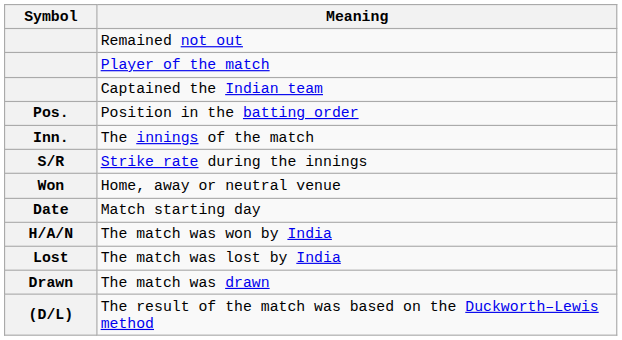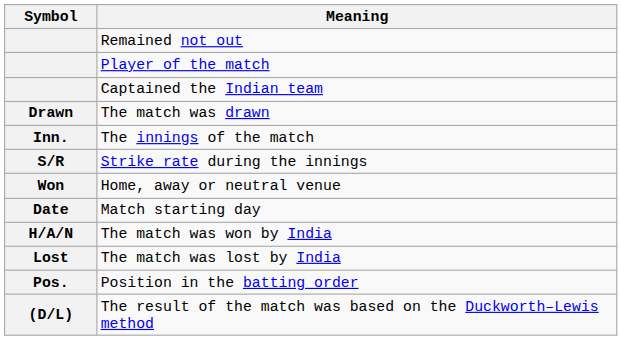 <table class="wikitable plainrowheaders">
 <tr>
 <th scope="col" style="width:75px">Symbol</th>
 <th scope="col" style="width:450px">Meaning</th>
 </tr>
 <tr>
 <th scope="row"></th>
 <td>Remained <a href='#'>not out</a></td>
 </tr>
 <tr>
 <th scope="row"></th>
 <td><a href='#'>Player of the match</a></td>
 </tr>
 <tr>
 <th scope="row"></th>
 <td>Captained the <a href='#'>Indian team</a></td>
 </tr>
 <tr>
-<th scope="row">Pos.</th>
-<td>Position in the <a href='#'>batting order</a></td>
+<th scope="row">Drawn</th>
+<td>The match was <a href='#'>drawn</a></td>
 </tr>
 <tr>
 <th scope="row">Inn.</th>
 <td>The <a href='#'>innings</a> of the match</td>
 </tr>
 <tr>
 <th scope="row">S/R</th>
 <td><a href='#'>Strike rate</a> during the innings</td>
 </tr>
 <tr>
 <th scope="row">Won</th>
 <td>Home, away or neutral venue</td>
 </tr>
 <tr>
 <th scope="row">Date</th>
 <td>Match starting day</td>
 </tr>
 <tr>
 <th scope="row">H/A/N</th>
 <td>The match was won by <a href='#'>India</a></td>
 </tr>
 <tr>
 <th scope="row">Lost</th>
 <td>The match was lost by <a href='#'>India</a></td>
 </tr>
 <tr>
-<th scope="row">Drawn</th>
-<td>The match was <a href='#'>drawn</a></td>
+<th scope="row">Pos.</th>
+<td>Position in the <a href='#'>batting order</a></td>
 </tr>
 <tr>
 <th scope="row">(D/L)</th>
 <td>The result of the match was based on the <a href='#'>Duckworth–Lewis method</a></td>
 </tr>
 </table>
